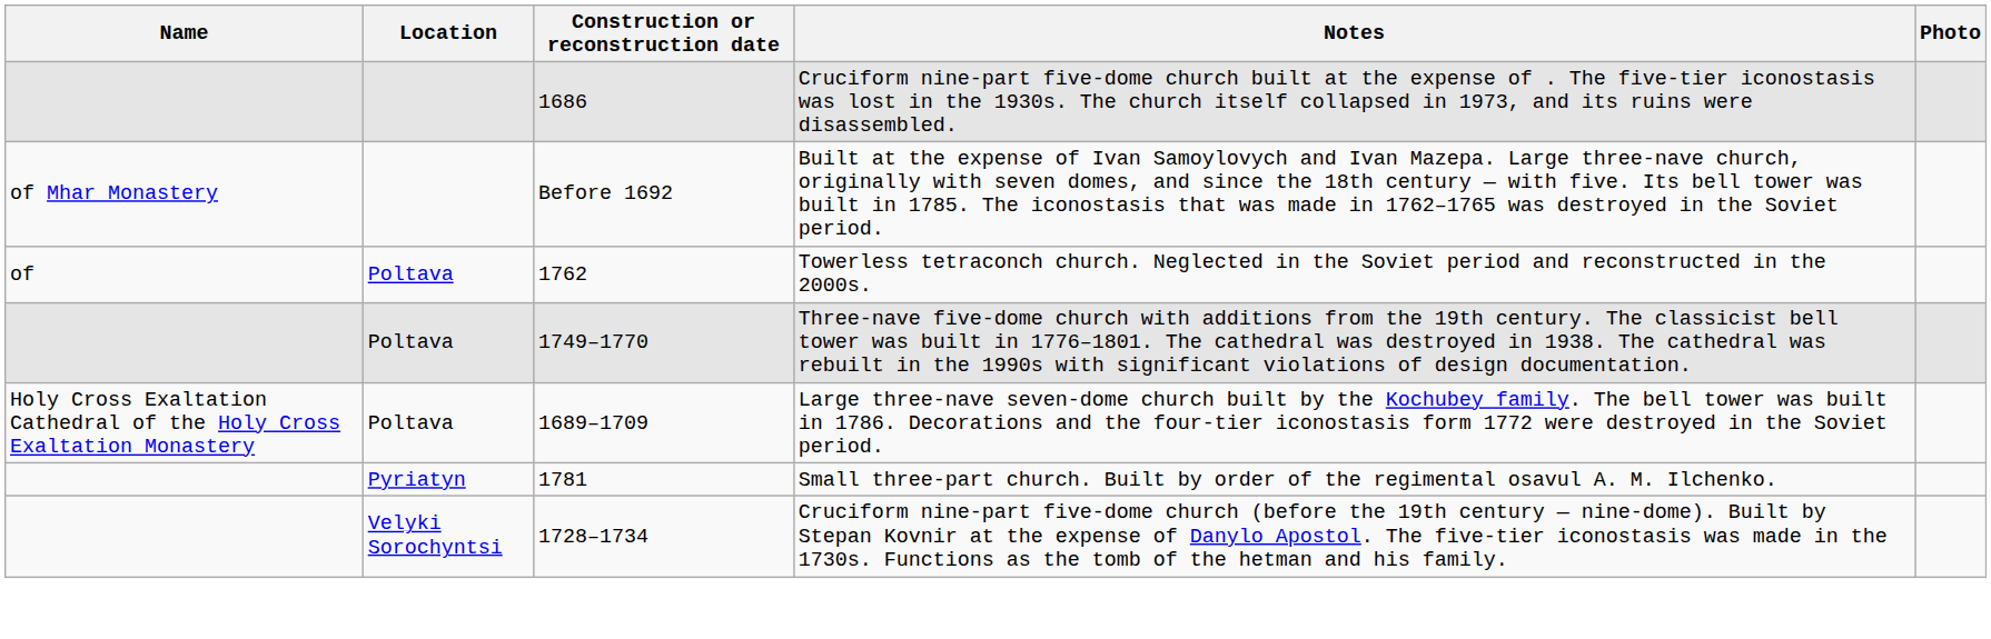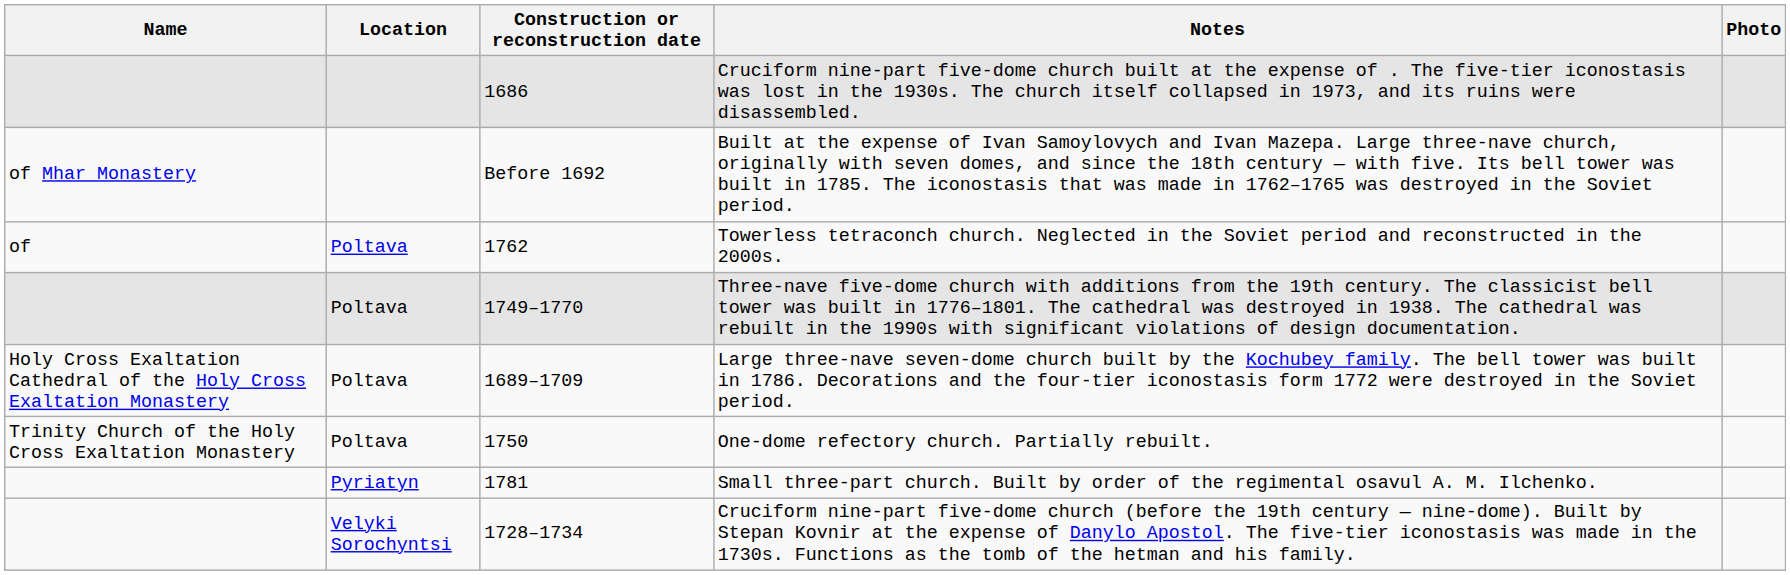 <table class="wikitable sortable" width="100%">
 <tr>
 <th>Name</th>
 <th>Location</th>
 <th>Construction or reconstruction date</th>
 <th>Notes</th>
 <th>Photo</th>
 </tr>
 <tr bgcolor="#e5e5e5">
 <td></td>
 <td></td>
 <td>1686</td>
 <td>Cruciform nine-part five-dome church built at the expense of . The five-tier iconostasis was lost in the 1930s. The church itself collapsed in 1973, and its ruins were disassembled.</td>
 <td></td>
 </tr>
 <tr>
 <td> of <a href='#'>Mhar Monastery</a></td>
 <td></td>
 <td>Before 1692</td>
 <td>Built at the expense of Ivan Samoylovych and Ivan Mazepa. Large three-nave church, originally with seven domes, and since the 18th century — with five. Its bell tower was built in 1785. The iconostasis that was made in 1762–1765 was destroyed in the Soviet period.</td>
 <td></td>
 </tr>
 <tr>
 <td> of </td>
 <td><a href='#'>Poltava</a></td>
 <td>1762</td>
 <td>Towerless tetraconch church. Neglected in the Soviet period and reconstructed in the 2000s.</td>
 <td></td>
 </tr>
 <tr bgcolor="#e5e5e5">
 <td></td>
 <td>Poltava</td>
 <td>1749–1770</td>
 <td>Three-nave five-dome church with additions from the 19th century. The classicist bell tower was built in 1776–1801. The cathedral was destroyed in 1938. The cathedral was rebuilt in the 1990s with significant violations of design documentation.</td>
 <td></td>
 </tr>
 <tr>
 <td>Holy Cross Exaltation Cathedral of the <a href='#'>Holy Cross Exaltation Monastery</a></td>
 <td>Poltava</td>
 <td>1689–1709</td>
 <td>Large three-nave seven-dome church built by the <a href='#'>Kochubey family</a>. The bell tower was built in 1786. Decorations and the four-tier iconostasis form 1772 were destroyed in the Soviet period.</td>
 <td></td>
 </tr>
 <tr>
+<td>Trinity Church of the Holy Cross Exaltation Monastery</td>
+<td>Poltava</td>
+<td>1750</td>
+<td>One-dome refectory church. Partially rebuilt.</td>
+<td></td>
+</tr>
+<tr>
 <td></td>
 <td><a href='#'>Pyriatyn</a></td>
 <td>1781</td>
 <td>Small three-part church. Built by order of the regimental osavul A. M. Ilchenko.</td>
 <td></td>
 </tr>
 <tr>
 <td></td>
 <td><a href='#'>Velyki Sorochyntsi</a></td>
 <td>1728–1734</td>
 <td>Cruciform nine-part five-dome church (before the 19th century — nine-dome). Built by Stepan Kovnir at the expense of <a href='#'>Danylo Apostol</a>. The five-tier iconostasis was made in the 1730s. Functions as the tomb of the hetman and his family.</td>
 <td></td>
 </tr>
 </table>
